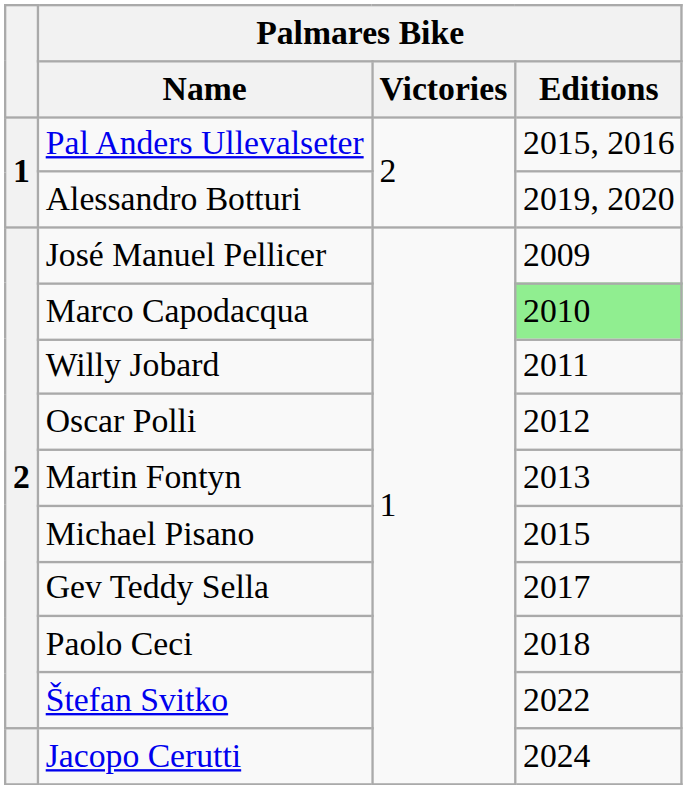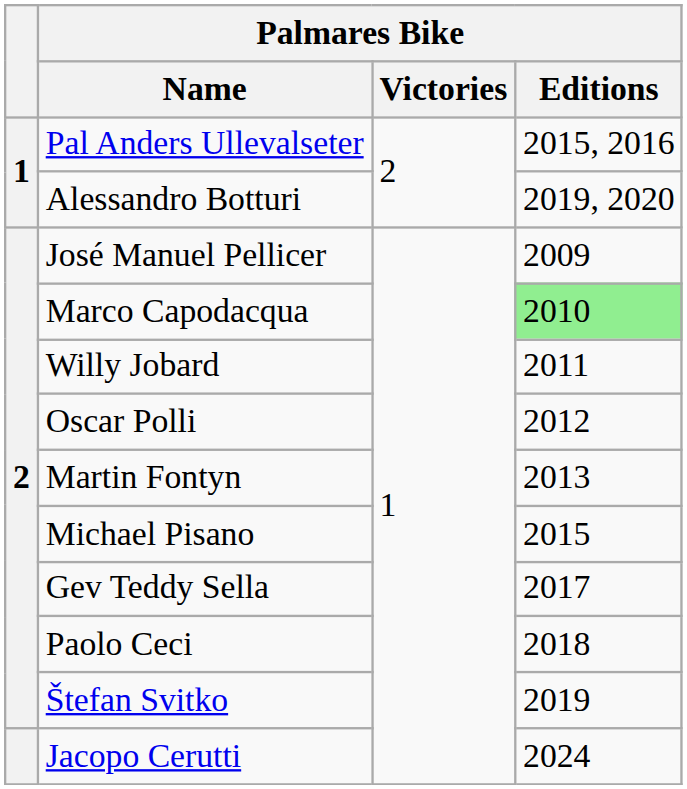 <table class="wikitable" style="font-size:90%">
 <tr>
 <th rowspan="2"></th>
 <th colspan="3">Palmares Bike</th>
 </tr>
 <tr>
 <th>Name</th>
 <th>Victories</th>
 <th>Editions</th>
 </tr>
 <tr>
 <th rowspan="2">1</th>
 <td>  <a href='#'>Pal Anders Ullevalseter</a></td>
 <td rowspan="2">2</td>
 <td>2015, 2016</td>
 </tr>
 <tr>
 <td> Alessandro Botturi</td>
 <td>2019, 2020</td>
 </tr>
 <tr>
 <th rowspan="9">2</th>
 <td>  José Manuel Pellicer</td>
 <td rowspan="10">1</td>
 <td>2009</td>
 </tr>
 <tr>
 <td>  Marco Capodacqua</td>
 <td style="background: lightgreen;">2010</td>
 </tr>
 <tr>
 <td>  Willy Jobard</td>
 <td>2011</td>
 </tr>
 <tr>
 <td>  Oscar Polli</td>
 <td>2012</td>
 </tr>
 <tr>
 <td> Martin Fontyn</td>
 <td>2013</td>
 </tr>
 <tr>
 <td>  Michael Pisano</td>
 <td>2015</td>
 </tr>
 <tr>
 <td>  Gev Teddy Sella</td>
 <td>2017</td>
 </tr>
 <tr>
 <td>  Paolo Ceci</td>
 <td>2018</td>
 </tr>
 <tr>
 <td>  <a href='#'>Štefan Svitko</a></td>
-<td>2022</td>
+<td>2019</td>
 </tr>
 <tr>
 <th></th>
 <td> <a href='#'>Jacopo Cerutti</a></td>
 <td>2024</td>
 </tr>
 </table>
